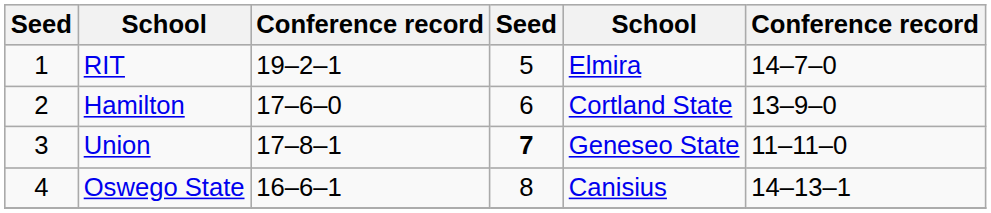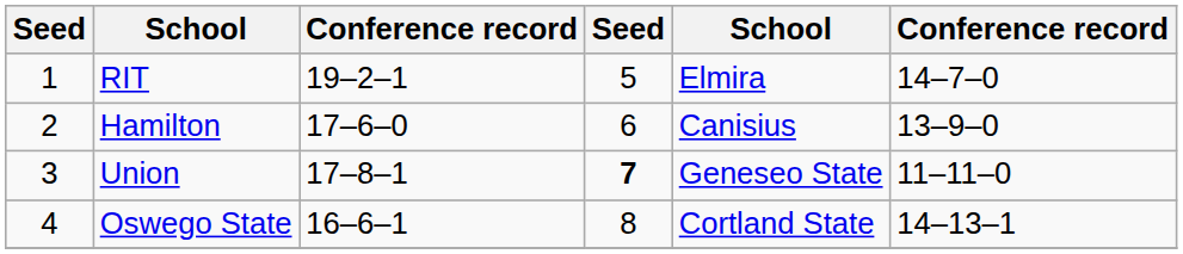 <table class="wikitable">
 <tr>
 <th>Seed</th>
 <th>School</th>
 <th>Conference record</th>
 <th>Seed</th>
 <th>School</th>
 <th>Conference record</th>
 </tr>
 <tr>
 <td align=center>1</td>
 <td><a href='#'>RIT</a></td>
 <td>19–2–1</td>
 <td align=center>5</td>
 <td><a href='#'>Elmira</a></td>
 <td>14–7–0</td>
 </tr>
 <tr>
 <td align=center>2</td>
 <td><a href='#'>Hamilton</a></td>
 <td>17–6–0</td>
 <td align=center>6</td>
-<td><a href='#'>Cortland State</a></td>
+<td><a href='#'>Canisius</a></td>
 <td>13–9–0</td>
 </tr>
 <tr>
 <td align=center>3</td>
 <td><a href='#'>Union</a></td>
 <td>17–8–1</td>
 <td align=center><strong>7</strong></td>
 <td><a href='#'>Geneseo State</a></td>
 <td>11–11–0</td>
 </tr>
 <tr>
 <td align=center>4</td>
 <td><a href='#'>Oswego State</a></td>
 <td>16–6–1</td>
 <td align=center>8</td>
-<td><a href='#'>Canisius</a></td>
+<td><a href='#'>Cortland State</a></td>
 <td>14–13–1</td>
 </tr>
 <tr>
 </tr>
 </table>
